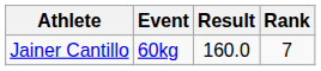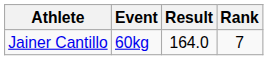 <table class=wikitable style="font-size:90%">
 <tr>
 <th>Athlete</th>
 <th>Event</th>
 <th>Result</th>
 <th>Rank</th>
 </tr>
 <tr>
 <td><a href='#'>Jainer Cantillo</a></td>
 <td><a href='#'>60kg</a></td>
-<td style="text-align:center;">160.0</td>
+<td style="text-align:center;">164.0</td>
 <td style="text-align:center;">7</td>
 </tr>
 </table>
